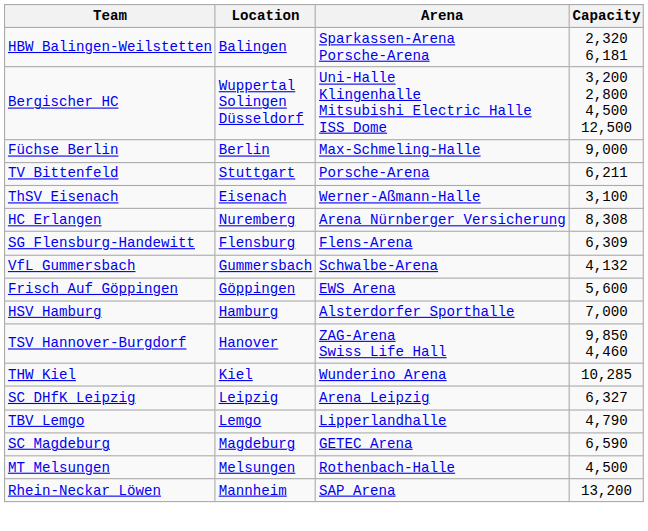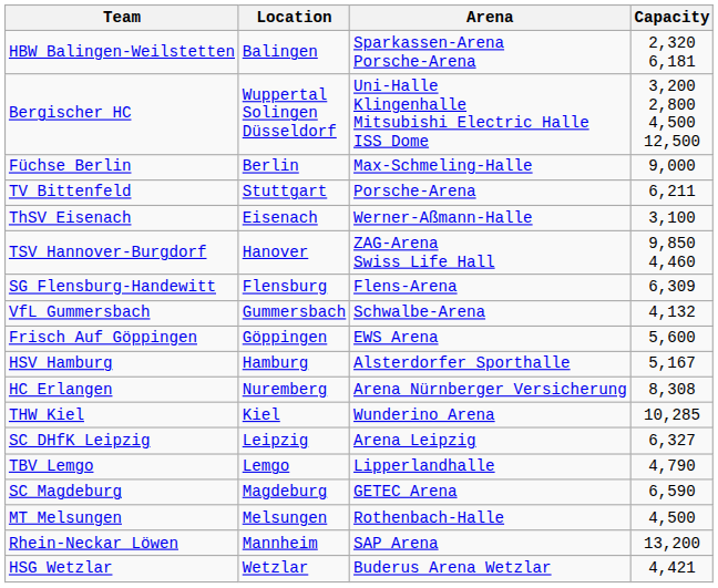 <table class="wikitable sortable" style="text-align: left;">
 <tr>
 <th>Team</th>
 <th>Location</th>
 <th>Arena</th>
 <th>Capacity</th>
 </tr>
 <tr>
 <td><a href='#'>HBW Balingen-Weilstetten</a></td>
 <td><a href='#'>Balingen</a></td>
 <td><a href='#'>Sparkassen-Arena</a><br><a href='#'>Porsche-Arena</a></td>
 <td align="center">2,320<br>6,181</td>
 </tr>
 <tr>
 <td><a href='#'>Bergischer HC</a></td>
 <td><a href='#'>Wuppertal</a><br><a href='#'>Solingen</a><br><a href='#'>Düsseldorf</a></td>
 <td><a href='#'>Uni-Halle</a><br><a href='#'>Klingenhalle</a><br><a href='#'>Mitsubishi Electric Halle</a><br><a href='#'>ISS Dome</a></td>
 <td align="center">3,200<br>2,800<br>4,500<br>12,500</td>
 </tr>
 <tr>
 <td><a href='#'>Füchse Berlin</a></td>
 <td><a href='#'>Berlin</a></td>
 <td><a href='#'>Max-Schmeling-Halle</a></td>
 <td align="center">9,000</td>
 </tr>
 <tr>
 <td><a href='#'>TV Bittenfeld</a></td>
 <td><a href='#'>Stuttgart</a></td>
 <td><a href='#'>Porsche-Arena</a></td>
 <td align="center">6,211</td>
 </tr>
 <tr>
 <td><a href='#'>ThSV Eisenach</a></td>
 <td><a href='#'>Eisenach</a></td>
 <td><a href='#'>Werner-Aßmann-Halle</a></td>
 <td align="center">3,100</td>
 </tr>
 <tr>
-<td><a href='#'>HC Erlangen</a></td>
-<td><a href='#'>Nuremberg</a></td>
-<td><a href='#'>Arena Nürnberger Versicherung</a></td>
-<td align="center">8,308</td>
+<td><a href='#'>TSV Hannover-Burgdorf</a></td>
+<td><a href='#'>Hanover</a></td>
+<td><a href='#'>ZAG-Arena</a><br><a href='#'>Swiss Life Hall</a></td>
+<td align="center">9,850<br>4,460</td>
 </tr>
 <tr>
 <td><a href='#'>SG Flensburg-Handewitt</a></td>
 <td><a href='#'>Flensburg</a></td>
 <td><a href='#'>Flens-Arena</a></td>
 <td align="center">6,309</td>
 </tr>
 <tr>
 <td><a href='#'>VfL Gummersbach</a></td>
 <td><a href='#'>Gummersbach</a></td>
 <td><a href='#'>Schwalbe-Arena</a></td>
 <td align="center">4,132</td>
 </tr>
 <tr>
 <td><a href='#'>Frisch Auf Göppingen</a></td>
 <td><a href='#'>Göppingen</a></td>
 <td><a href='#'>EWS Arena</a></td>
 <td align="center">5,600</td>
 </tr>
 <tr>
 <td><a href='#'>HSV Hamburg</a></td>
 <td><a href='#'>Hamburg</a></td>
 <td><a href='#'>Alsterdorfer Sporthalle</a></td>
-<td align="center">7,000</td>
+<td align="center">5,167</td>
 </tr>
 <tr>
-<td><a href='#'>TSV Hannover-Burgdorf</a></td>
-<td><a href='#'>Hanover</a></td>
-<td><a href='#'>ZAG-Arena</a><br><a href='#'>Swiss Life Hall</a></td>
-<td align="center">9,850<br>4,460</td>
+<td><a href='#'>HC Erlangen</a></td>
+<td><a href='#'>Nuremberg</a></td>
+<td><a href='#'>Arena Nürnberger Versicherung</a></td>
+<td align="center">8,308</td>
 </tr>
 <tr>
 <td><a href='#'>THW Kiel</a></td>
 <td><a href='#'>Kiel</a></td>
 <td><a href='#'>Wunderino Arena</a></td>
 <td align="center">10,285</td>
 </tr>
 <tr>
 <td><a href='#'>SC DHfK Leipzig</a></td>
 <td><a href='#'>Leipzig</a></td>
 <td><a href='#'>Arena Leipzig</a></td>
 <td align="center">6,327</td>
 </tr>
 <tr>
 <td><a href='#'>TBV Lemgo</a></td>
 <td><a href='#'>Lemgo</a></td>
 <td><a href='#'>Lipperlandhalle</a></td>
 <td align="center">4,790</td>
 </tr>
 <tr>
 <td><a href='#'>SC Magdeburg</a></td>
 <td><a href='#'>Magdeburg</a></td>
 <td><a href='#'>GETEC Arena</a></td>
 <td align="center">6,590</td>
 </tr>
 <tr>
 <td><a href='#'>MT Melsungen</a></td>
 <td><a href='#'>Melsungen</a></td>
 <td><a href='#'>Rothenbach-Halle</a></td>
 <td align="center">4,500</td>
 </tr>
 <tr>
 <td><a href='#'>Rhein-Neckar Löwen</a></td>
 <td><a href='#'>Mannheim</a></td>
 <td><a href='#'>SAP Arena</a></td>
 <td align="center">13,200</td>
 </tr>
+<tr>
+<td><a href='#'>HSG Wetzlar</a></td>
+<td><a href='#'>Wetzlar</a></td>
+<td><a href='#'>Buderus Arena Wetzlar</a></td>
+<td align="center">4,421</td>
+</tr>
 </table>
